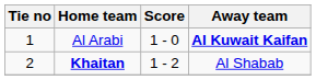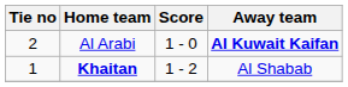 <table class="wikitable" style="text-align: center">
 <tr>
 <th>Tie no</th>
 <th>Home team</th>
 <th>Score</th>
 <th>Away team</th>
 </tr>
 <tr>
-<td>1</td>
+<td>2</td>
 <td><a href='#'>Al Arabi</a></td>
 <td>1 - 0</td>
 <td><strong><a href='#'>Al Kuwait Kaifan</a></strong></td>
 </tr>
 <tr>
-<td>2</td>
+<td>1</td>
 <td><strong><a href='#'>Khaitan</a></strong></td>
 <td>1 - 2</td>
 <td><a href='#'>Al Shabab</a></td>
 </tr>
 <tr>
 </tr>
 </table>
